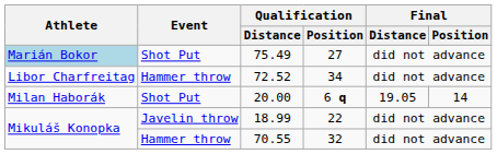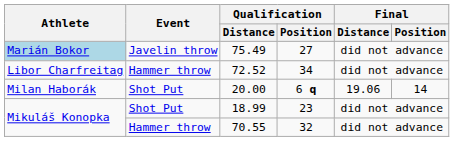 <table class=wikitable style="font-size:90%">
 <tr>
 <th rowspan="2">Athlete</th>
 <th rowspan="2">Event</th>
 <th colspan="2">Qualification</th>
 <th colspan="2">Final</th>
 </tr>
 <tr style="font-size:95%">
 <th>Distance</th>
 <th>Position</th>
 <th>Distance</th>
 <th>Position</th>
 </tr>
 <tr align=center>
 <td align=left style="background: lightblue;"><a href='#'>Marián Bokor</a></td>
-<td align=left><a href='#'>Shot Put</a></td>
+<td align=left><a href='#'>Javelin throw</a></td>
 <td>75.49</td>
 <td>27</td>
 <td colspan=2>did not advance</td>
 </tr>
 <tr align=center>
 <td align=left><a href='#'>Libor Charfreitag</a></td>
 <td align=left><a href='#'>Hammer throw</a></td>
 <td>72.52</td>
 <td>34</td>
 <td colspan=2>did not advance</td>
 </tr>
 <tr align=center>
 <td align=left><a href='#'>Milan Haborák</a></td>
 <td align=left><a href='#'>Shot Put</a></td>
 <td>20.00</td>
 <td>6 <strong>q</strong></td>
-<td>19.05</td>
+<td>19.06</td>
 <td>14</td>
 </tr>
 <tr align=center>
 <td align=left rowspan=2><a href='#'>Mikuláš Konopka</a></td>
-<td align=left><a href='#'>Javelin throw</a></td>
+<td align=left><a href='#'>Shot Put</a></td>
 <td>18.99</td>
-<td>22</td>
+<td>23</td>
 <td colspan=2>did not advance</td>
 </tr>
 <tr align=center>
 <td align=left><a href='#'>Hammer throw</a></td>
 <td>70.55</td>
 <td>32</td>
 <td colspan=2>did not advance</td>
 </tr>
 </table>
